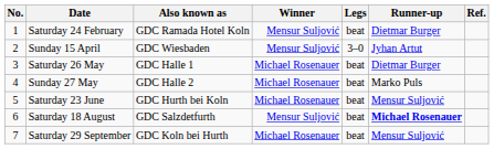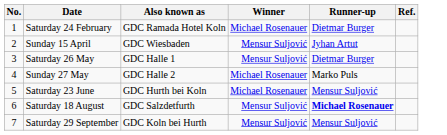 <table class="wikitable">
 <tr>
 <th>No.</th>
 <th>Date</th>
 <th>Also known as</th>
 <th>Winner</th>
-<th>Legs</th>
 <th>Runner-up</th>
 <th>Ref.</th>
 </tr>
 <tr>
 <td align=center>1</td>
 <td>Saturday 24 February</td>
 <td>GDC Ramada Hotel Koln</td>
-<td align=right><a href='#'>Mensur Suljović</a> </td>
-<td align=center>beat</td>
+<td align=right><a href='#'>Michael Rosenauer</a> </td>
 <td> <a href='#'>Dietmar Burger</a></td>
 <td></td>
 </tr>
 <tr>
 <td align=center>2</td>
 <td>Sunday 15 April</td>
 <td>GDC Wiesbaden</td>
 <td align=right><a href='#'>Mensur Suljović</a> </td>
-<td align=center>3–0</td>
 <td> <a href='#'>Jyhan Artut</a></td>
 <td></td>
 </tr>
 <tr>
 <td align=center>3</td>
 <td>Saturday 26 May</td>
 <td>GDC Halle 1</td>
-<td align=right><a href='#'>Michael Rosenauer</a> </td>
-<td align=center>beat</td>
+<td align=right><a href='#'>Mensur Suljović</a> </td>
 <td> <a href='#'>Dietmar Burger</a></td>
 <td></td>
 </tr>
 <tr>
 <td align=center>4</td>
 <td>Sunday 27 May</td>
 <td>GDC Halle 2</td>
 <td align=right><a href='#'>Michael Rosenauer</a> </td>
-<td align=center>beat</td>
 <td> Marko Puls</td>
 <td></td>
 </tr>
 <tr>
 <td align=center>5</td>
 <td>Saturday 23 June</td>
 <td>GDC Hurth bei Koln</td>
 <td align=right><a href='#'>Michael Rosenauer</a> </td>
-<td align=center>beat</td>
 <td> <a href='#'>Mensur Suljović</a></td>
 <td></td>
 </tr>
 <tr>
 <td align=center>6</td>
 <td>Saturday 18 August</td>
 <td>GDC Salzdetfurth</td>
 <td align=right><a href='#'>Mensur Suljović</a> </td>
-<td align=center>beat</td>
 <td><strong> <a href='#'>Michael Rosenauer</a></strong></td>
 <td></td>
 </tr>
 <tr>
 <td align=center>7</td>
 <td>Saturday 29 September</td>
 <td>GDC Koln bei Hurth</td>
-<td align=right><a href='#'>Michael Rosenauer</a> </td>
-<td align=center>beat</td>
+<td align=right><a href='#'>Mensur Suljović</a> </td>
 <td> <a href='#'>Mensur Suljović</a></td>
 <td></td>
 </tr>
 </table>
